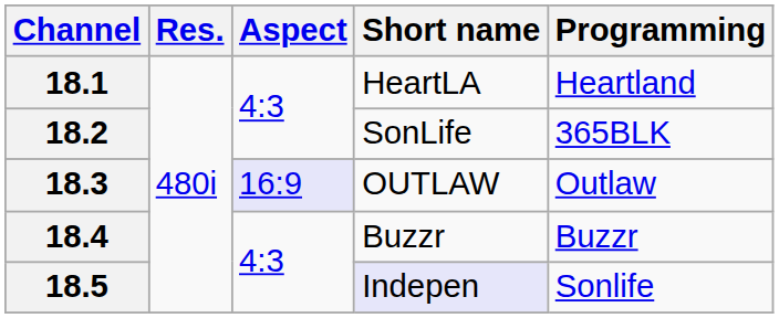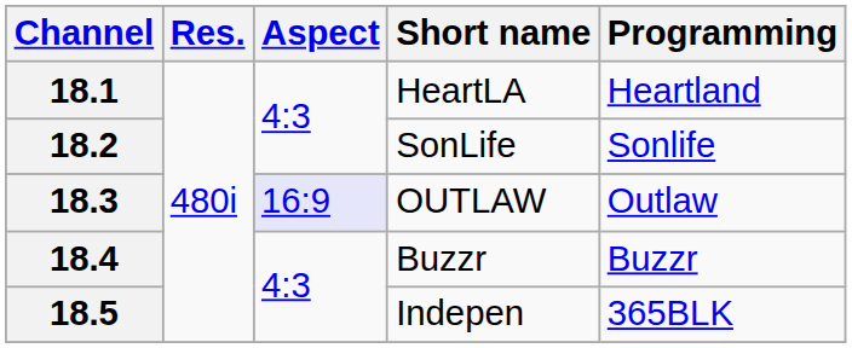 <table class="wikitable">
 <tr>
 <th scope = "col"><a href='#'>Channel</a></th>
 <th scope = "col"><a href='#'>Res.</a></th>
 <th scope = "col"><a href='#'>Aspect</a></th>
 <th scope = "col">Short name</th>
 <th scope = "col">Programming</th>
 </tr>
 <tr>
 <th scope = "row">18.1</th>
 <td rowspan="5"><a href='#'>480i</a></td>
 <td rowspan="2"><a href='#'>4:3</a></td>
 <td>HeartLA</td>
 <td><a href='#'>Heartland</a></td>
 </tr>
 <tr>
 <th scope = "row">18.2</th>
 <td>SonLife</td>
-<td><a href='#'>365BLK</a></td>
+<td><a href='#'>Sonlife</a></td>
 </tr>
 <tr>
 <th scope = "row">18.3</th>
 <td style="background: lavender;"><a href='#'>16:9</a></td>
 <td>OUTLAW</td>
 <td><a href='#'>Outlaw</a></td>
 </tr>
 <tr>
 <th scope = "row">18.4</th>
 <td rowspan="2"><a href='#'>4:3</a></td>
 <td>Buzzr</td>
 <td><a href='#'>Buzzr</a></td>
 </tr>
 <tr>
 <th scope = "row">18.5</th>
-<td style="background: lavender;">Indepen</td>
-<td><a href='#'>Sonlife</a></td>
+<td>Indepen</td>
+<td><a href='#'>365BLK</a></td>
 </tr>
 </table>
